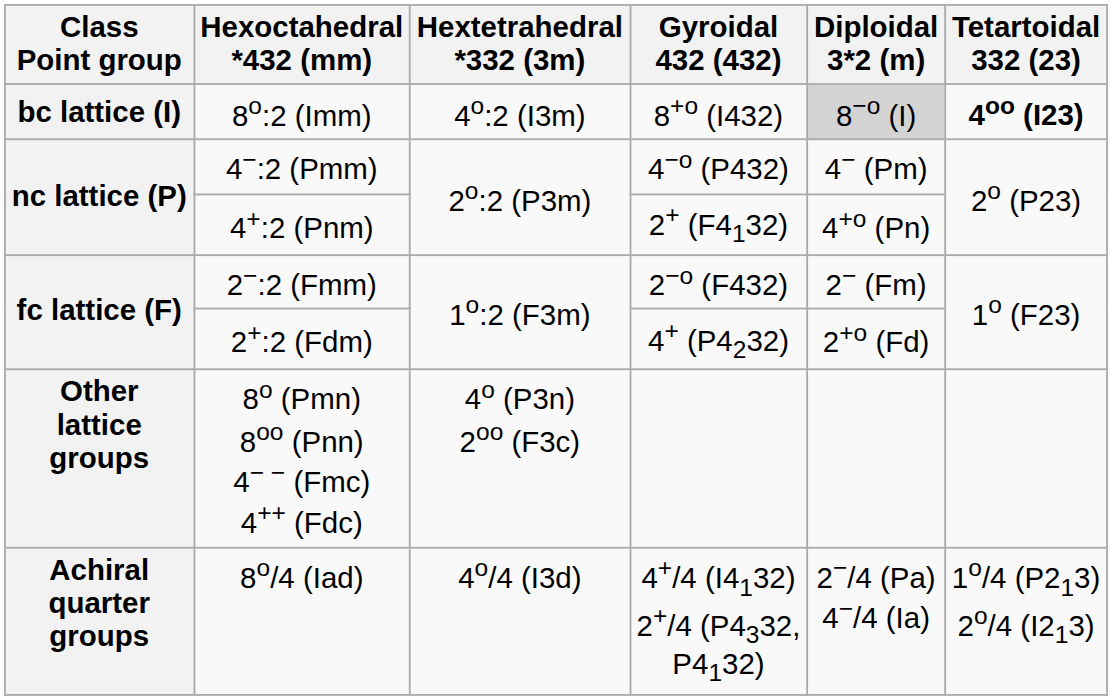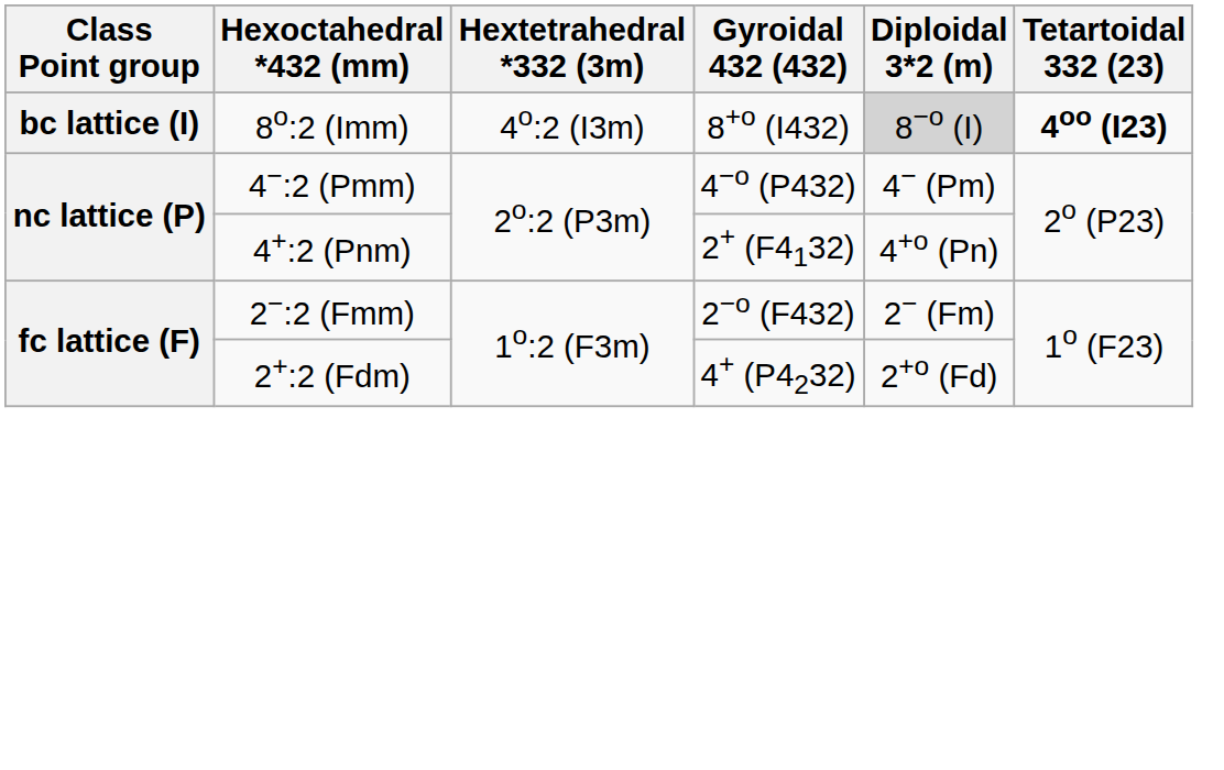 <table class=wikitable>
 <tr>
 <th>Class<br>Point group</th>
 <th>Hexoctahedral<br>*432 (mm)</th>
 <th>Hextetrahedral<br>*332 (3m)</th>
 <th>Gyroidal<br>432 (432)</th>
 <th>Diploidal<br>3*2 (m)</th>
 <th>Tetartoidal<br>332 (23)</th>
 </tr>
 <tr align=center>
 <th>bc lattice (I)</th>
 <td>8<sup>o</sup>:2 (Imm)</td>
 <td>4<sup>o</sup>:2 (I3m)</td>
 <td>8<sup>+o</sup> (I432)</td>
 <td style="background: lightgrey;">8<sup>−o</sup> (I)</td>
 <td><strong>4<sup>oo</sup> (I23)</strong></td>
 </tr>
 <tr align=center>
 <th rowspan=2>nc lattice (P)</th>
 <td>4<sup>−</sup>:2 (Pmm)</td>
 <td rowspan=2>2<sup>o</sup>:2 (P3m)</td>
 <td>4<sup>−o</sup> (P432)</td>
 <td>4<sup>−</sup> (Pm)</td>
 <td rowspan=2>2<sup>o</sup> (P23)</td>
 </tr>
 <tr align=center>
 <td>4<sup>+</sup>:2 (Pnm)</td>
 <td>2<sup>+</sup> (F4<sub>1</sub>32)</td>
 <td>4<sup>+o</sup> (Pn)</td>
 </tr>
 <tr align=center>
 <th rowspan=2>fc lattice (F)</th>
 <td>2<sup>−</sup>:2 (Fmm)</td>
 <td rowspan=2>1<sup>o</sup>:2 (F3m)</td>
 <td>2<sup>−o</sup> (F432)</td>
 <td>2<sup>−</sup> (Fm)</td>
 <td rowspan=2>1<sup>o</sup> (F23)</td>
 </tr>
 <tr align=center>
 <td>2<sup>+</sup>:2 (Fdm)</td>
 <td>4<sup>+</sup> (P4<sub>2</sub>32)</td>
 <td>2<sup>+o</sup> (Fd)</td>
 </tr>
-<tr align=center valign=top>
-<th>Other<br>lattice<br>groups</th>
-<td>8<sup>o</sup> (Pmn)<br>8<sup>oo</sup> (Pnn)<br>4<sup>− −</sup> (Fmc)<br>4<sup>++</sup> (Fdc)</td>
-<td>4<sup>o</sup> (P3n)<br>2<sup>oo</sup> (F3c)</td>
-<td></td>
-<td></td>
-<td></td>
-</tr>
-<tr align=center valign=top>
-<th>Achiral<br>quarter<br>groups</th>
-<td>8<sup>o</sup>/4 (Iad)</td>
-<td>4<sup>o</sup>/4 (I3d)</td>
-<td>4<sup>+</sup>/4 (I4<sub>1</sub>32)<br>2<sup>+</sup>/4 (P4<sub>3</sub>32,<br>P4<sub>1</sub>32)</td>
-<td>2<sup>−</sup>/4 (Pa)<br>4<sup>−</sup>/4 (Ia)</td>
-<td>1<sup>o</sup>/4 (P2<sub>1</sub>3)<br>2<sup>o</sup>/4 (I2<sub>1</sub>3)</td>
-</tr>
 </table>
